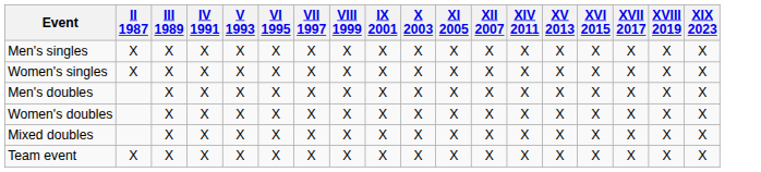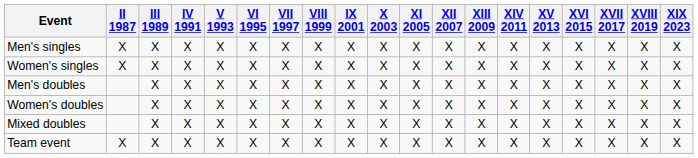 <table class="wikitable" style="text-align:center">
 <tr>
 <th>Event</th>
 <th><a href='#'>II<br>1987</a></th>
 <th><a href='#'>III<br>1989</a></th>
 <th><a href='#'>IV<br>1991</a></th>
 <th><a href='#'>V<br>1993</a></th>
 <th><a href='#'>VI<br>1995</a></th>
 <th><a href='#'>VII<br>1997</a></th>
 <th><a href='#'>VIII<br> 1999</a></th>
 <th><a href='#'>IX<br> 2001</a></th>
 <th><a href='#'>X<br> 2003</a></th>
 <th><a href='#'>XI<br> 2005</a></th>
 <th><a href='#'>XII<br> 2007</a></th>
+<th><a href='#'>XIII<br> 2009</a></th>
 <th><a href='#'>XIV <br> 2011</a></th>
 <th><a href='#'>XV<br>2013</a></th>
 <th><a href='#'>XVI <br> 2015</a></th>
 <th><a href='#'>XVII <br> 2017</a></th>
 <th><a href='#'>XVIII <br> 2019</a></th>
 <th><a href='#'>XIX <br> 2023</a></th>
 </tr>
 <tr>
 <td align=left>Men's singles</td>
+<td>X</td>
 <td>X</td>
 <td>X</td>
 <td>X</td>
 <td>X</td>
 <td>X</td>
 <td>X</td>
 <td>X</td>
 <td>X</td>
 <td>X</td>
 <td>X</td>
 <td>X</td>
 <td>X</td>
 <td>X</td>
 <td>X</td>
 <td>X</td>
 <td>X</td>
 <td>X</td>
 </tr>
 <tr>
 <td align=left>Women's singles</td>
 <td>X</td>
 <td>X</td>
 <td>X</td>
 <td>X</td>
 <td>X</td>
 <td>X</td>
 <td>X</td>
 <td>X</td>
 <td>X</td>
 <td>X</td>
 <td>X</td>
 <td>X</td>
 <td>X</td>
 <td>X</td>
 <td>X</td>
 <td>X</td>
 <td>X</td>
+<td>X</td>
 </tr>
 <tr>
 <td align=left>Men's doubles</td>
 <td></td>
+<td>X</td>
 <td>X</td>
 <td>X</td>
 <td>X</td>
 <td>X</td>
 <td>X</td>
 <td>X</td>
 <td>X</td>
 <td>X</td>
 <td>X</td>
 <td>X</td>
 <td>X</td>
 <td>X</td>
 <td>X</td>
 <td>X</td>
 <td>X</td>
 <td>X</td>
 </tr>
 <tr>
 <td align=left>Women's doubles</td>
 <td></td>
 <td>X</td>
 <td>X</td>
 <td>X</td>
 <td>X</td>
 <td>X</td>
 <td>X</td>
 <td>X</td>
 <td>X</td>
 <td>X</td>
 <td>X</td>
 <td>X</td>
 <td>X</td>
 <td>X</td>
 <td>X</td>
 <td>X</td>
 <td>X</td>
+<td>X</td>
 </tr>
 <tr>
 <td align=left>Mixed doubles</td>
 <td></td>
+<td>X</td>
 <td>X</td>
 <td>X</td>
 <td>X</td>
 <td>X</td>
 <td>X</td>
 <td>X</td>
 <td>X</td>
 <td>X</td>
 <td>X</td>
 <td>X</td>
 <td>X</td>
 <td>X</td>
 <td>X</td>
 <td>X</td>
 <td>X</td>
 <td>X</td>
 </tr>
 <tr>
 <td align=left>Team event</td>
 <td>X</td>
 <td>X</td>
 <td>X</td>
 <td>X</td>
 <td>X</td>
 <td>X</td>
 <td>X</td>
 <td>X</td>
 <td>X</td>
 <td>X</td>
 <td>X</td>
 <td>X</td>
 <td>X</td>
 <td>X</td>
 <td>X</td>
 <td>X</td>
 <td>X</td>
+<td>X</td>
 </tr>
 </table>
